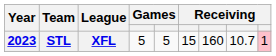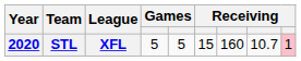 <table class="wikitable" style="text-align:center;">
 <tr>
 <th rowspan="2">Year</th>
 <th rowspan="2">Team</th>
 <th rowspan="2">League</th>
 <th colspan="2">Games</th>
 <th colspan="4">Receiving</th>
 </tr>
 <tr>
 <th></th>
 <th></th>
 <th></th>
 <th></th>
 <th></th>
 <th></th>
 </tr>
 <tr>
-<th><a href='#'>2023</a></th>
+<th><a href='#'>2020</a></th>
 <th><a href='#'>STL</a></th>
 <th><a href='#'>XFL</a></th>
 <td>5</td>
 <td>5</td>
 <td>15</td>
 <td>160</td>
 <td>10.7</td>
 <td style="background: pink;">1</td>
 </tr>
 </table>
